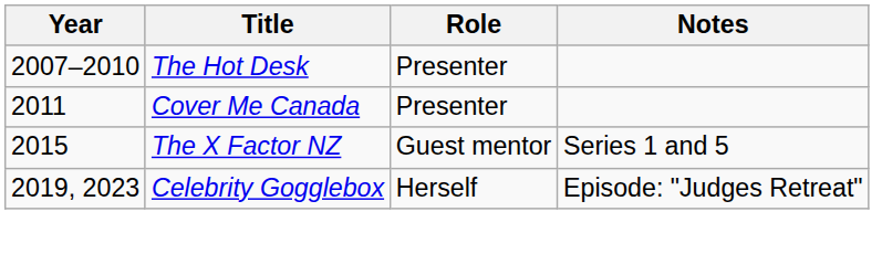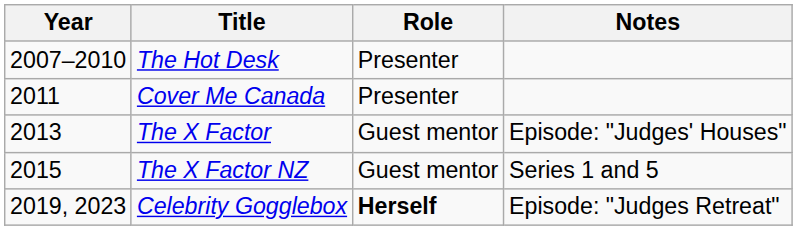 <table class="wikitable">
 <tr>
 <th>Year</th>
 <th>Title</th>
 <th>Role</th>
 <th class="unsortable">Notes</th>
 </tr>
 <tr>
 <td>2007–2010</td>
 <td><em><a href='#'>The Hot Desk</a></em></td>
 <td>Presenter</td>
 <td></td>
 </tr>
 <tr>
 <td>2011</td>
 <td><em><a href='#'>Cover Me Canada</a></em></td>
 <td>Presenter</td>
 <td></td>
 </tr>
 <tr>
+<td>2013</td>
+<td><em><a href='#'>The X Factor</a></em></td>
+<td>Guest mentor</td>
+<td>Episode: "Judges' Houses"</td>
+</tr>
+<tr>
 <td>2015</td>
 <td><em><a href='#'>The X Factor NZ</a></em></td>
 <td>Guest mentor</td>
 <td>Series 1 and 5</td>
 </tr>
 <tr>
 <td>2019, 2023</td>
 <td><em><a href='#'>Celebrity Gogglebox</a></em></td>
-<td>Herself</td>
+<td><strong>Herself</strong></td>
 <td>Episode: "Judges Retreat"</td>
 </tr>
 </table>
